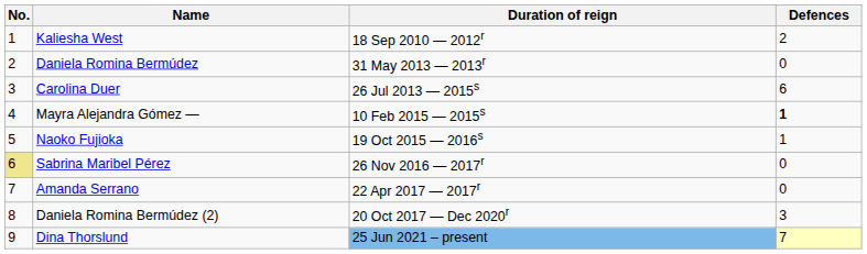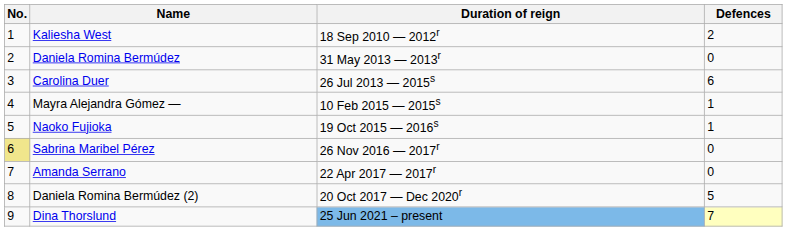 <table class="wikitable" width=80%>
 <tr>
 <th width=3%>No.</th>
 <th width=37%>Name</th>
 <th width=50%>Duration of reign</th>
 <th width=10%>Defences</th>
 </tr>
 <tr>
 <td>1</td>
 <td align=left> <a href='#'>Kaliesha West</a></td>
 <td>18 Sep 2010 — 2012<sup>r</sup></td>
 <td>2</td>
 </tr>
 <tr>
 <td>2</td>
 <td align=left> <a href='#'>Daniela Romina Bermúdez</a></td>
 <td>31 May 2013 — 2013<sup>r</sup></td>
 <td>0</td>
 </tr>
 <tr>
 <td>3</td>
 <td align=left> <a href='#'>Carolina Duer</a></td>
 <td>26 Jul 2013 — 2015<sup>s</sup></td>
 <td>6</td>
 </tr>
 <tr>
 <td>4</td>
 <td align=left> Mayra Alejandra Gómez — </td>
 <td>10 Feb 2015 — 2015<sup>s</sup></td>
-<td><strong>1</strong></td>
+<td>1</td>
 </tr>
 <tr>
 <td>5</td>
 <td align=left> <a href='#'>Naoko Fujioka</a></td>
 <td>19 Oct 2015 — 2016<sup>s</sup></td>
 <td>1</td>
 </tr>
 <tr>
 <td style="background: khaki;">6</td>
 <td align=left> <a href='#'>Sabrina Maribel Pérez</a></td>
 <td>26 Nov 2016 — 2017<sup>r</sup></td>
 <td>0</td>
 </tr>
 <tr>
 <td>7</td>
 <td align=left> <a href='#'>Amanda Serrano</a></td>
 <td>22 Apr 2017 — 2017<sup>r</sup></td>
 <td>0</td>
 </tr>
 <tr>
 <td>8</td>
 <td align=left> Daniela Romina Bermúdez (2)</td>
 <td>20 Oct 2017 — Dec 2020<sup>r</sup></td>
-<td>3</td>
+<td>5</td>
 </tr>
 <tr>
 <td>9</td>
 <td align=left> <a href='#'>Dina Thorslund</a></td>
 <td style="background:#7CB9E8;" width=5px>25 Jun 2021 – present</td>
 <td style="background:#ffffbf;" width=5px>7</td>
 </tr>
 </table>
